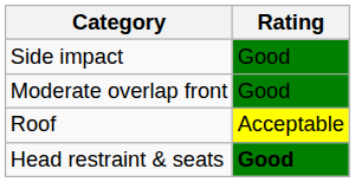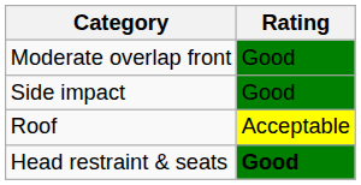 <table class="wikitable">
 <tr>
 <th>Category</th>
 <th>Rating</th>
 </tr>
 <tr>
-<td>Side impact</td>
+<td>Moderate overlap front</td>
 <td style="background: green">Good</td>
 </tr>
 <tr>
-<td>Moderate overlap front</td>
+<td>Side impact</td>
 <td style="background: green">Good</td>
 </tr>
 <tr>
 <td>Roof</td>
 <td style="background: yellow">Acceptable</td>
 </tr>
 <tr>
 <td>Head restraint & seats</td>
 <td style="background: green"><strong>Good</strong></td>
 </tr>
 </table>
